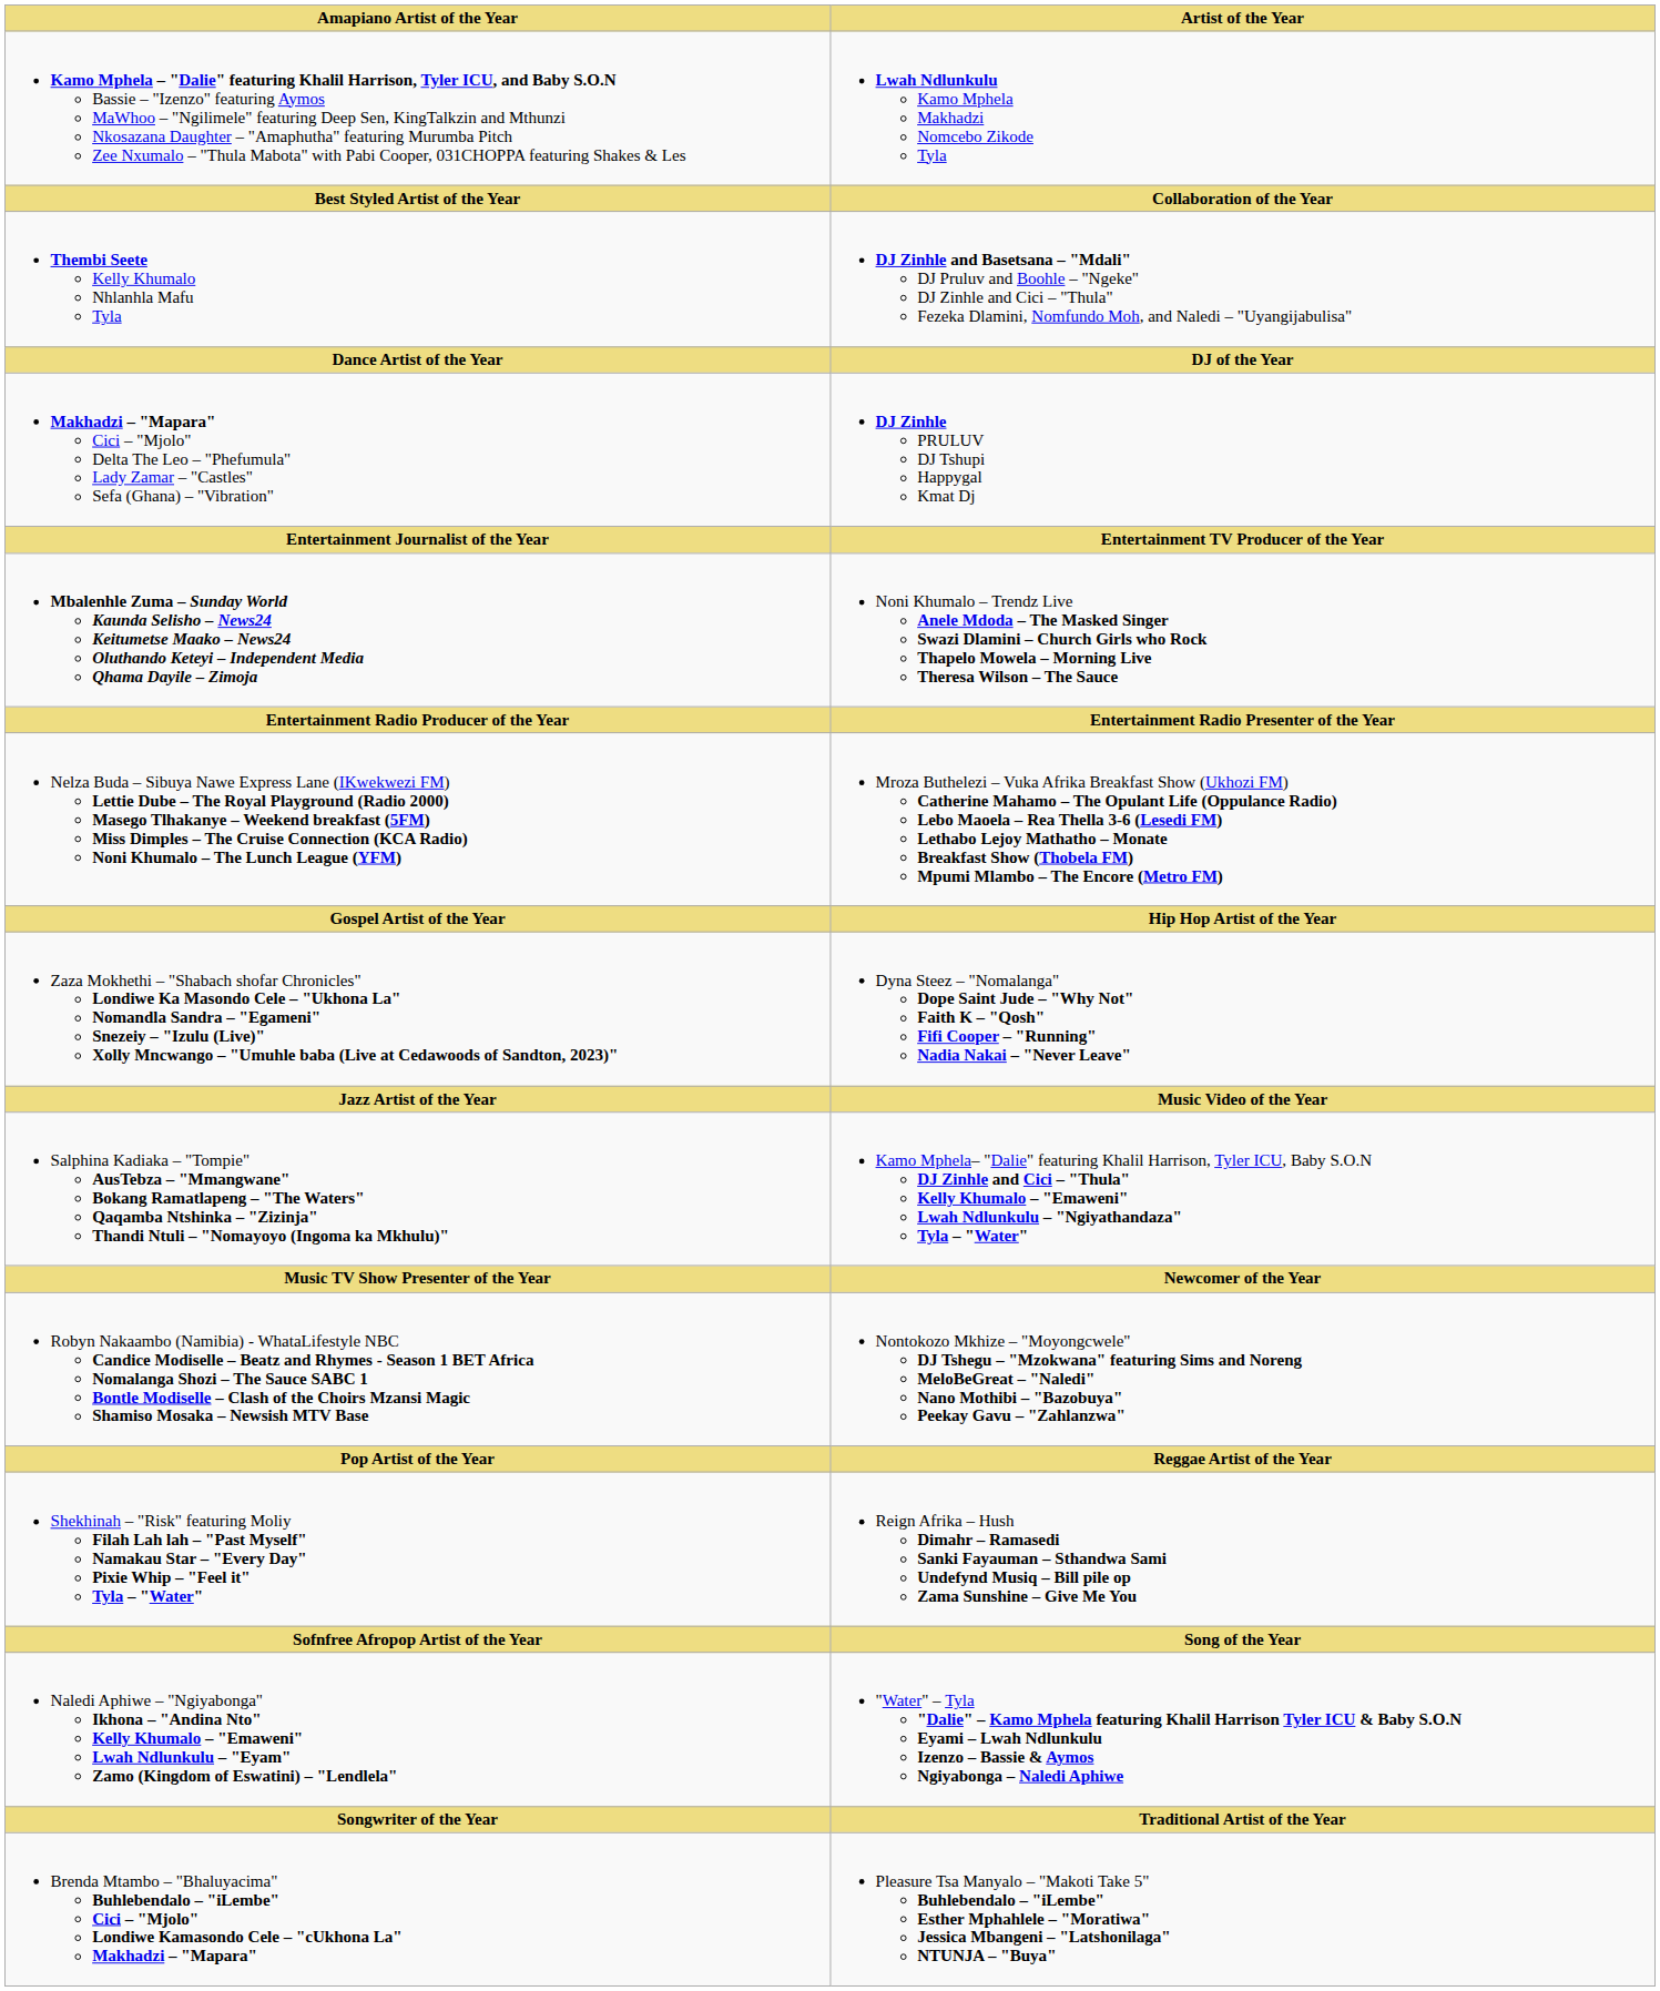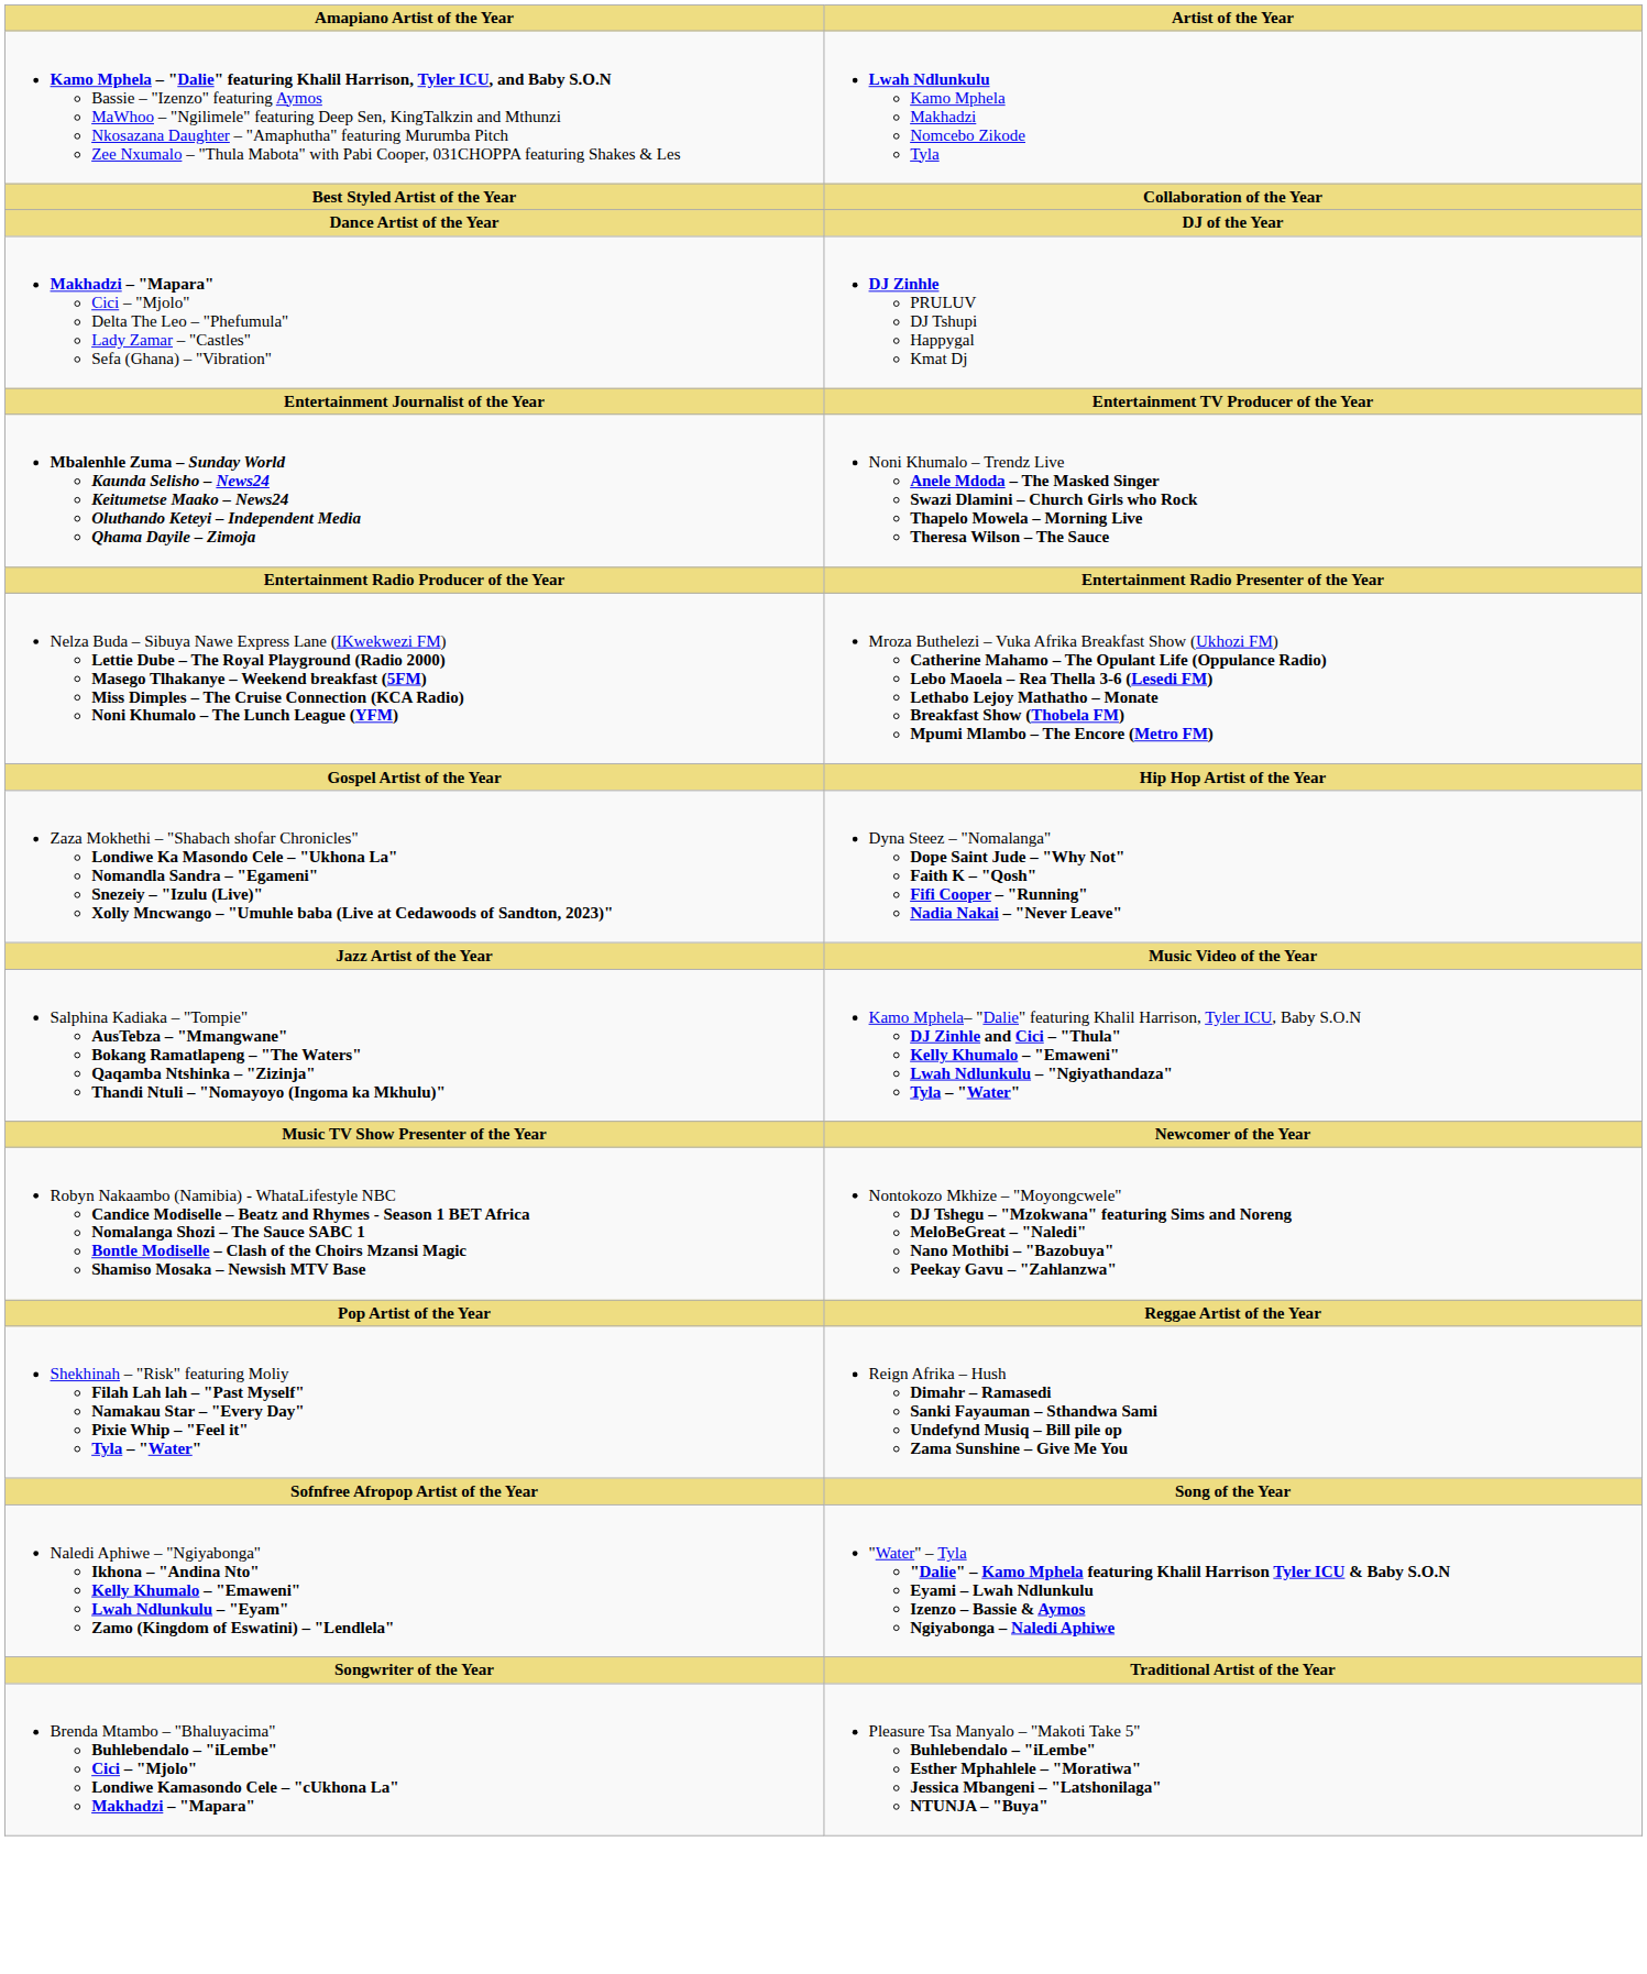 <table class=wikitable width="100%">
 <tr>
 <th style="background:#EEDD82;" ! width="50%">Amapiano Artist of the Year</th>
 <th style="background:#EEDD82;" ! width="50%">Artist of the Year</th>
 </tr>
 <tr>
 <td valign="top"><br><ul><li><strong><a href='#'>Kamo Mphela</a> – "<a href='#'>Dalie</a>" featuring Khalil Harrison, <a href='#'>Tyler ICU</a>, and Baby S.O.N</strong><ul><li>Bassie – "Izenzo" featuring <a href='#'>Aymos</a></li><li><a href='#'>MaWhoo</a> – "Ngilimele" featuring Deep Sen, KingTalkzin and Mthunzi</li><li><a href='#'>Nkosazana Daughter</a> – "Amaphutha" featuring Murumba Pitch</li><li><a href='#'>Zee Nxumalo</a>  – "Thula Mabota" with Pabi Cooper, 031CHOPPA featuring Shakes & Les</li></ul></li></ul></td>
 <td valign="top"><br><ul><li><strong><a href='#'>Lwah Ndlunkulu</a></strong><ul><li><a href='#'>Kamo Mphela</a></li><li><a href='#'>Makhadzi</a></li><li><a href='#'>Nomcebo Zikode</a></li><li><a href='#'>Tyla</a></li></ul></li></ul></td>
 </tr>
 <tr>
 <th style="background:#EEDD82;" ! width="50%">Best Styled Artist of the Year</th>
 <th style="background:#EEDD82;" ! width="50%">Collaboration of the Year</th>
-</tr>
-<tr>
-<td valign="top"><br><ul><li><strong><a href='#'>Thembi Seete</a></strong><ul><li><a href='#'>Kelly Khumalo</a></li><li>Nhlanhla Mafu</li><li><a href='#'>Tyla</a></li></ul></li></ul></td>
-<td valign="top"><br><ul><li><strong><a href='#'>DJ Zinhle</a> and Basetsana – "Mdali"</strong><ul><li>DJ Pruluv and <a href='#'>Boohle</a> – "Ngeke"</li><li>DJ Zinhle and Cici – "Thula"</li><li>Fezeka Dlamini, <a href='#'>Nomfundo Moh</a>, and Naledi  – "Uyangijabulisa"</li></ul></li></ul></td>
 </tr>
 <tr>
 <th style="background:#EEDD82;" ! width="50%">Dance Artist of the Year</th>
 <th style="background:#EEDD82;" ! width="50%">DJ of the Year</th>
 </tr>
 <tr>
 <td valign="top"><br><ul><li><strong><a href='#'>Makhadzi</a> – "Mapara"</strong><ul><li><a href='#'>Cici</a> – "Mjolo"</li><li>Delta The Leo  – "Phefumula"</li><li><a href='#'>Lady Zamar</a> – "Castles"</li><li>Sefa (Ghana) – "Vibration"</li></ul></li></ul></td>
 <td valign="top"><br><ul><li><strong><a href='#'>DJ Zinhle</a></strong><ul><li>PRULUV</li><li>DJ Tshupi</li><li>Happygal</li><li>Kmat Dj</li></ul></li></ul></td>
 </tr>
 <tr>
 <th style="background:#EEDD82;" ! width="50%">Entertainment Journalist of the Year</th>
 <th style="background:#EEDD82;" ! width="50%">Entertainment TV Producer of the Year</th>
 </tr>
 <tr>
 <td valign="top"><br><ul><li><strong>Mbalenhle Zuma – <em>Sunday World<strong><em><ul><li>Kaunda Selisho – </em><a href='#'>News24</a><em></li><li>Keitumetse Maako – </em>News24<em></li><li>Oluthando Keteyi – </em>Independent Media<em></li><li>Qhama Dayile – </em>Zimoja<em></li></ul></li></ul></td>
 <td valign="top"><br><ul><li></strong>Noni Khumalo – Trendz Live<strong><ul><li><a href='#'>Anele Mdoda</a> – The Masked Singer</li><li>Swazi Dlamini – Church Girls who Rock</li><li>Thapelo Mowela – Morning Live</li><li>Theresa Wilson – The Sauce</li></ul></li></ul></td>
 </tr>
 <tr>
 <th style="background:#EEDD82;" ! width="50%">Entertainment Radio Producer of the Year</th>
 <th style="background:#EEDD82;" ! width="50%">Entertainment Radio Presenter of the Year</th>
 </tr>
 <tr>
 <td valign="top"><br><ul><li></strong>Nelza Buda – Sibuya Nawe Express Lane (<a href='#'>IKwekwezi FM</a>)<strong><ul><li>Lettie Dube – The Royal Playground (Radio 2000)</li><li>Masego Tlhakanye – Weekend breakfast (<a href='#'>5FM</a>)</li><li>Miss Dimples – The Cruise Connection (KCA Radio)</li><li>Noni Khumalo – The Lunch League (<a href='#'>YFM</a>)</li></ul></li></ul></td>
 <td valign="top"><br><ul><li></strong>Mroza Buthelezi – Vuka Afrika Breakfast Show (<a href='#'>Ukhozi FM</a>)<strong><ul><li>Catherine Mahamo – The Opulant Life (Oppulance Radio)</li><li>Lebo Maoela – Rea Thella 3-6 (<a href='#'>Lesedi FM</a>)</li><li>Lethabo Lejoy Mathatho – Monate</li><li>Breakfast Show (<a href='#'>Thobela FM</a>)</li><li>Mpumi Mlambo – The Encore (<a href='#'>Metro FM</a>)</li></ul></li></ul></td>
 </tr>
 <tr>
 <th style="background:#EEDD82;" ! width="50%">Gospel Artist of the Year</th>
 <th style="background:#EEDD82;" ! width="50%">Hip Hop Artist of the Year</th>
 </tr>
 <tr>
 <td valign="top"><br><ul><li></strong>Zaza Mokhethi – "Shabach shofar Chronicles"<strong><ul><li>Londiwe Ka Masondo Cele – "Ukhona La"</li><li>Nomandla Sandra – "Egameni"</li><li>Snezeiy – "Izulu (Live)"</li><li>Xolly Mncwango – "Umuhle baba (Live at  Cedawoods of Sandton, 2023)"</li></ul></li></ul></td>
 <td valign="top"><br><ul><li></strong>Dyna Steez – "Nomalanga"<strong><ul><li>Dope Saint Jude – "Why Not"</li><li>Faith K – "Qosh"</li><li><a href='#'>Fifi Cooper</a> – "Running"</li><li><a href='#'>Nadia Nakai</a> – "Never Leave"</li></ul></li></ul></td>
 </tr>
 <tr>
 <th style="background:#EEDD82;" ! width="50%">Jazz Artist of the Year</th>
 <th style="background:#EEDD82;" ! width="50%">Music Video of the Year</th>
 </tr>
 <tr>
 <td valign="top"><br><ul><li></strong>Salphina Kadiaka – "Tompie"<strong><ul><li>AusTebza – "Mmangwane"</li><li>Bokang Ramatlapeng – "The Waters"</li><li>Qaqamba Ntshinka – "Zizinja"</li><li>Thandi Ntuli – "Nomayoyo (Ingoma ka Mkhulu)"</li></ul></li></ul></td>
 <td valign="top"><br><ul><li></strong><a href='#'>Kamo Mphela</a>– "<a href='#'>Dalie</a>" featuring Khalil  Harrison, <a href='#'>Tyler ICU</a>, Baby S.O.N<strong><ul><li><a href='#'>DJ Zinhle</a> and <a href='#'>Cici</a> – "Thula"</li><li><a href='#'>Kelly Khumalo</a> – "Emaweni"</li><li><a href='#'>Lwah Ndlunkulu</a> – "Ngiyathandaza"</li><li><a href='#'>Tyla</a> – "<a href='#'>Water</a>"</li></ul></li></ul></td>
 </tr>
 <tr>
 <th style="background:#EEDD82;" ! width="50%">Music TV Show Presenter of the Year</th>
 <th style="background:#EEDD82;" ! width="50%">Newcomer of the Year</th>
 </tr>
 <tr>
 <td valign="top"><br><ul><li></strong>Robyn Nakaambo (Namibia) - WhataLifestyle NBC<strong><ul><li>Candice Modiselle – Beatz and Rhymes - Season 1 BET Africa</li><li>Nomalanga Shozi – The Sauce SABC 1</li><li><a href='#'>Bontle Modiselle</a> – Clash of the Choirs Mzansi Magic</li><li>Shamiso Mosaka – Newsish MTV Base</li></ul></li></ul></td>
 <td valign="top"><br><ul><li></strong>Nontokozo Mkhize – "Moyongcwele"<strong><ul><li>DJ Tshegu – "Mzokwana" featuring Sims and Noreng</li><li>MeloBeGreat – "Naledi"</li><li>Nano Mothibi  – "Bazobuya"</li><li>Peekay Gavu – "Zahlanzwa"</li></ul></li></ul></td>
 </tr>
 <tr>
 <th style="background:#EEDD82;" ! width="50%">Pop Artist of the Year</th>
 <th style="background:#EEDD82;" ! width="50%">Reggae Artist of the Year</th>
 </tr>
 <tr>
 <td valign="top"><br><ul><li></strong><a href='#'>Shekhinah</a> – "Risk" featuring Moliy<strong><ul><li>Filah Lah lah – "Past Myself"</li><li>Namakau Star – "Every Day"</li><li>Pixie Whip – "Feel it"</li><li><a href='#'>Tyla</a> – "<a href='#'>Water</a>"</li></ul></li></ul></td>
 <td valign="top"><br><ul><li></strong>Reign Afrika – Hush<strong><ul><li>Dimahr – Ramasedi</li><li>Sanki Fayauman – Sthandwa Sami</li><li>Undefynd Musiq – Bill pile op</li><li>Zama Sunshine – Give Me You</li></ul></li></ul></td>
 </tr>
 <tr>
 <th style="background:#EEDD82;" ! width="50%">Sofnfree Afropop Artist of the Year</th>
 <th style="background:#EEDD82;" ! width="50%">Song of the Year</th>
 </tr>
 <tr>
 <td valign="top"><br><ul><li></strong>Naledi Aphiwe – "Ngiyabonga"<strong><ul><li>Ikhona – "Andina Nto"</li><li><a href='#'>Kelly Khumalo</a> – "Emaweni"</li><li><a href='#'>Lwah Ndlunkulu</a> – "Eyam"</li><li>Zamo (Kingdom of Eswatini) – "Lendlela"</li></ul></li></ul></td>
 <td valign="top"><br><ul><li></strong>"<a href='#'>Water</a>" – <a href='#'>Tyla</a><strong><ul><li>"<a href='#'>Dalie</a>" – <a href='#'>Kamo Mphela</a> featuring Khalil Harrison <a href='#'>Tyler ICU</a> & Baby S.O.N</li><li>Eyami – Lwah Ndlunkulu</li><li>Izenzo – Bassie & <a href='#'>Aymos</a></li><li>Ngiyabonga – <a href='#'>Naledi Aphiwe</a></li></ul></li></ul></td>
 </tr>
 <tr>
 <th style="background:#EEDD82;" ! width="50%">Songwriter of the Year</th>
 <th style="background:#EEDD82;" ! width="50%">Traditional Artist of the Year</th>
 </tr>
 <tr>
 <td valign="top"><br><ul><li></strong>Brenda Mtambo – "Bhaluyacima"<strong><ul><li>Buhlebendalo  – "iLembe"</li><li><a href='#'>Cici</a> – "Mjolo"</li><li>Londiwe Kamasondo Cele – "cUkhona La"</li><li><a href='#'>Makhadzi</a> – "Mapara"</li></ul></li></ul></td>
 <td valign="top"><br><ul><li></strong>Pleasure Tsa Manyalo – "Makoti Take 5"<strong><ul><li>Buhlebendalo  – "iLembe"</li><li>Esther Mphahlele – "Moratiwa"</li><li>Jessica Mbangeni – "Latshonilaga"</li><li>NTUNJA – "Buya"</li></ul></li></ul></td>
 </tr>
 </table>
